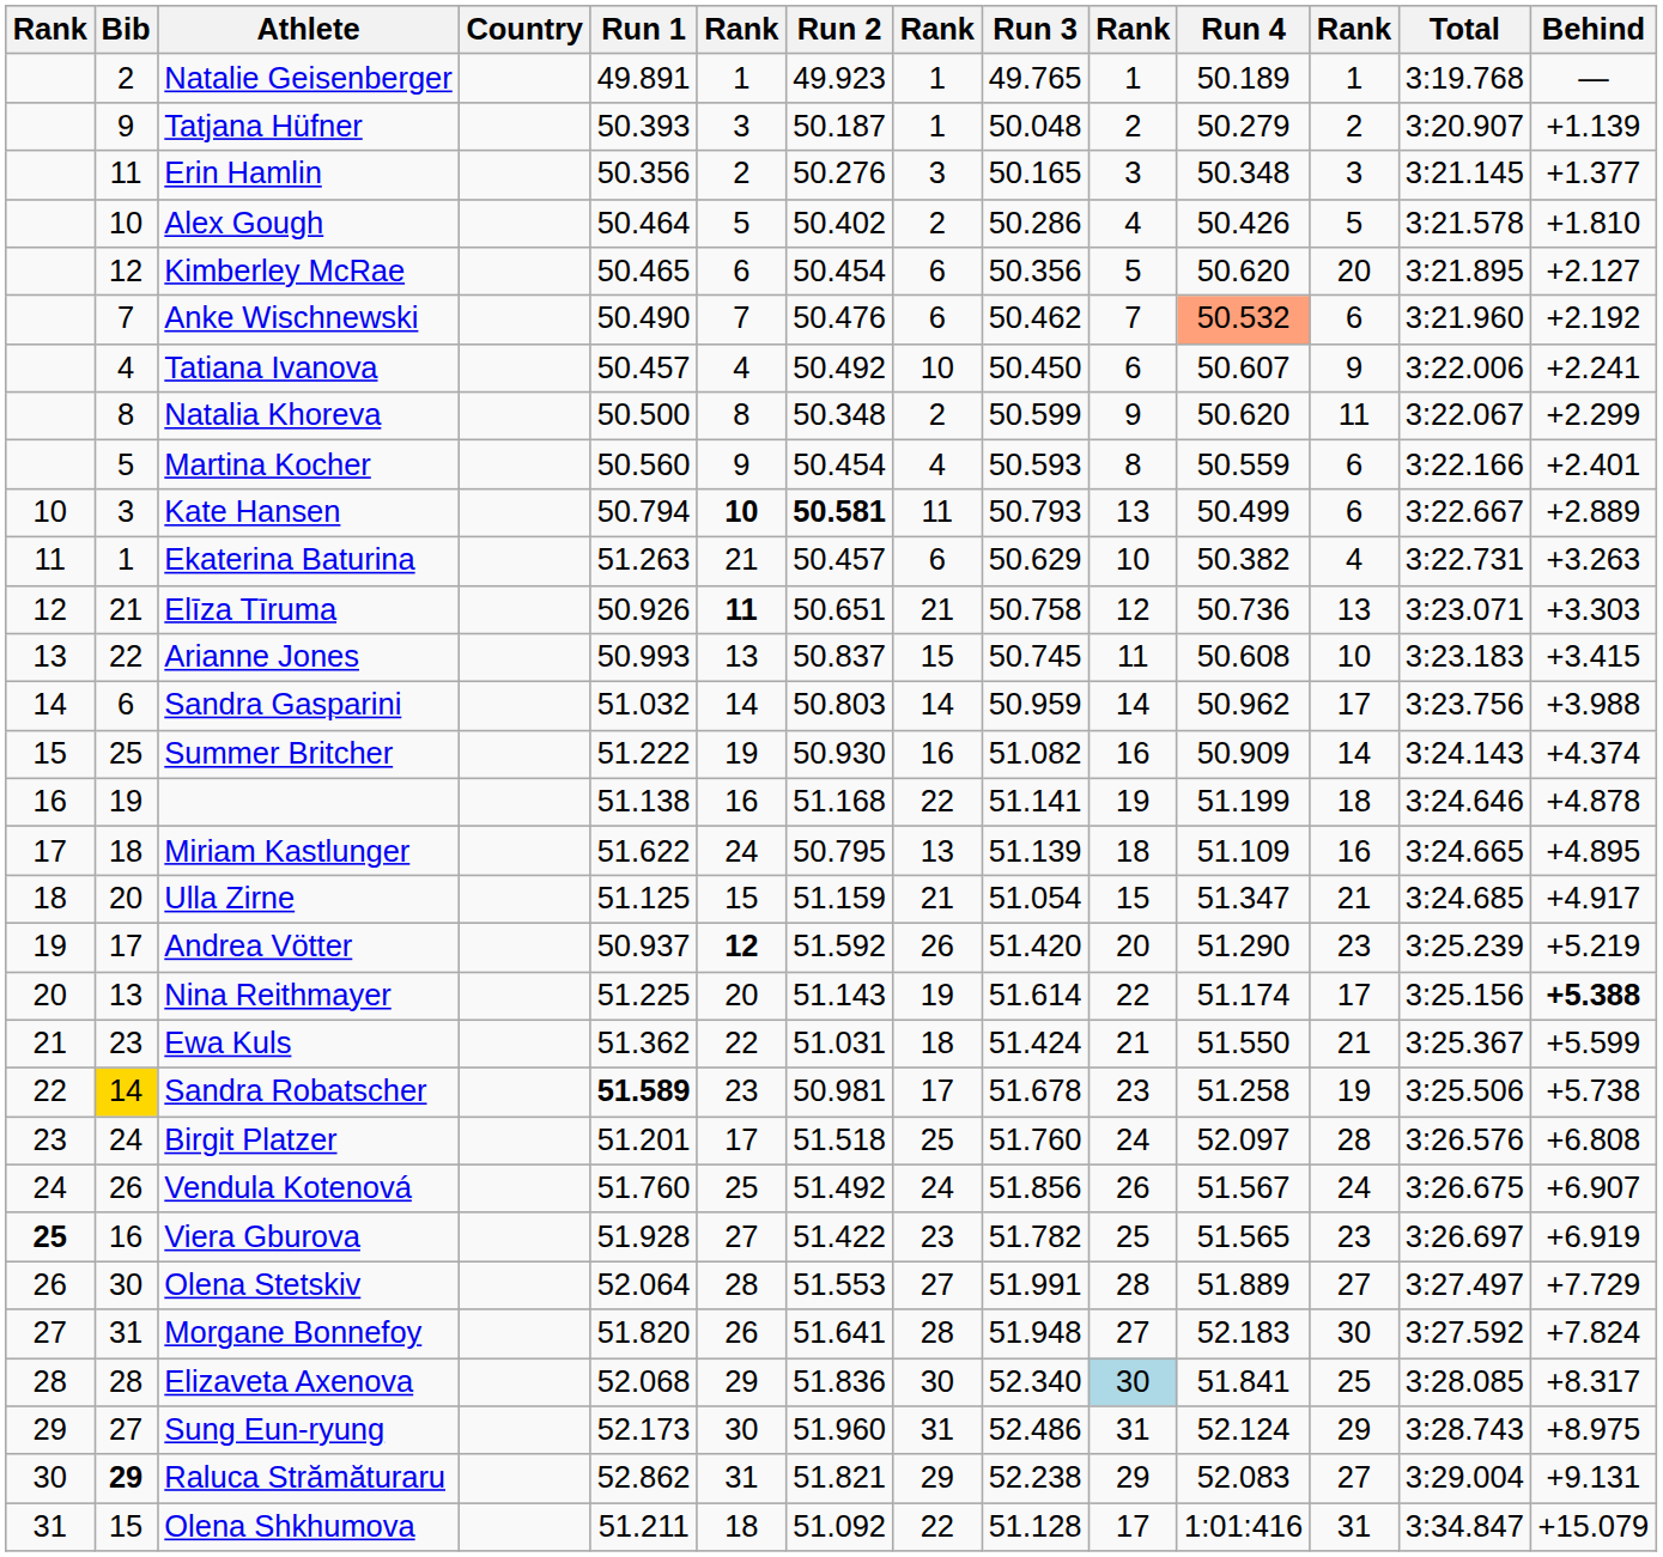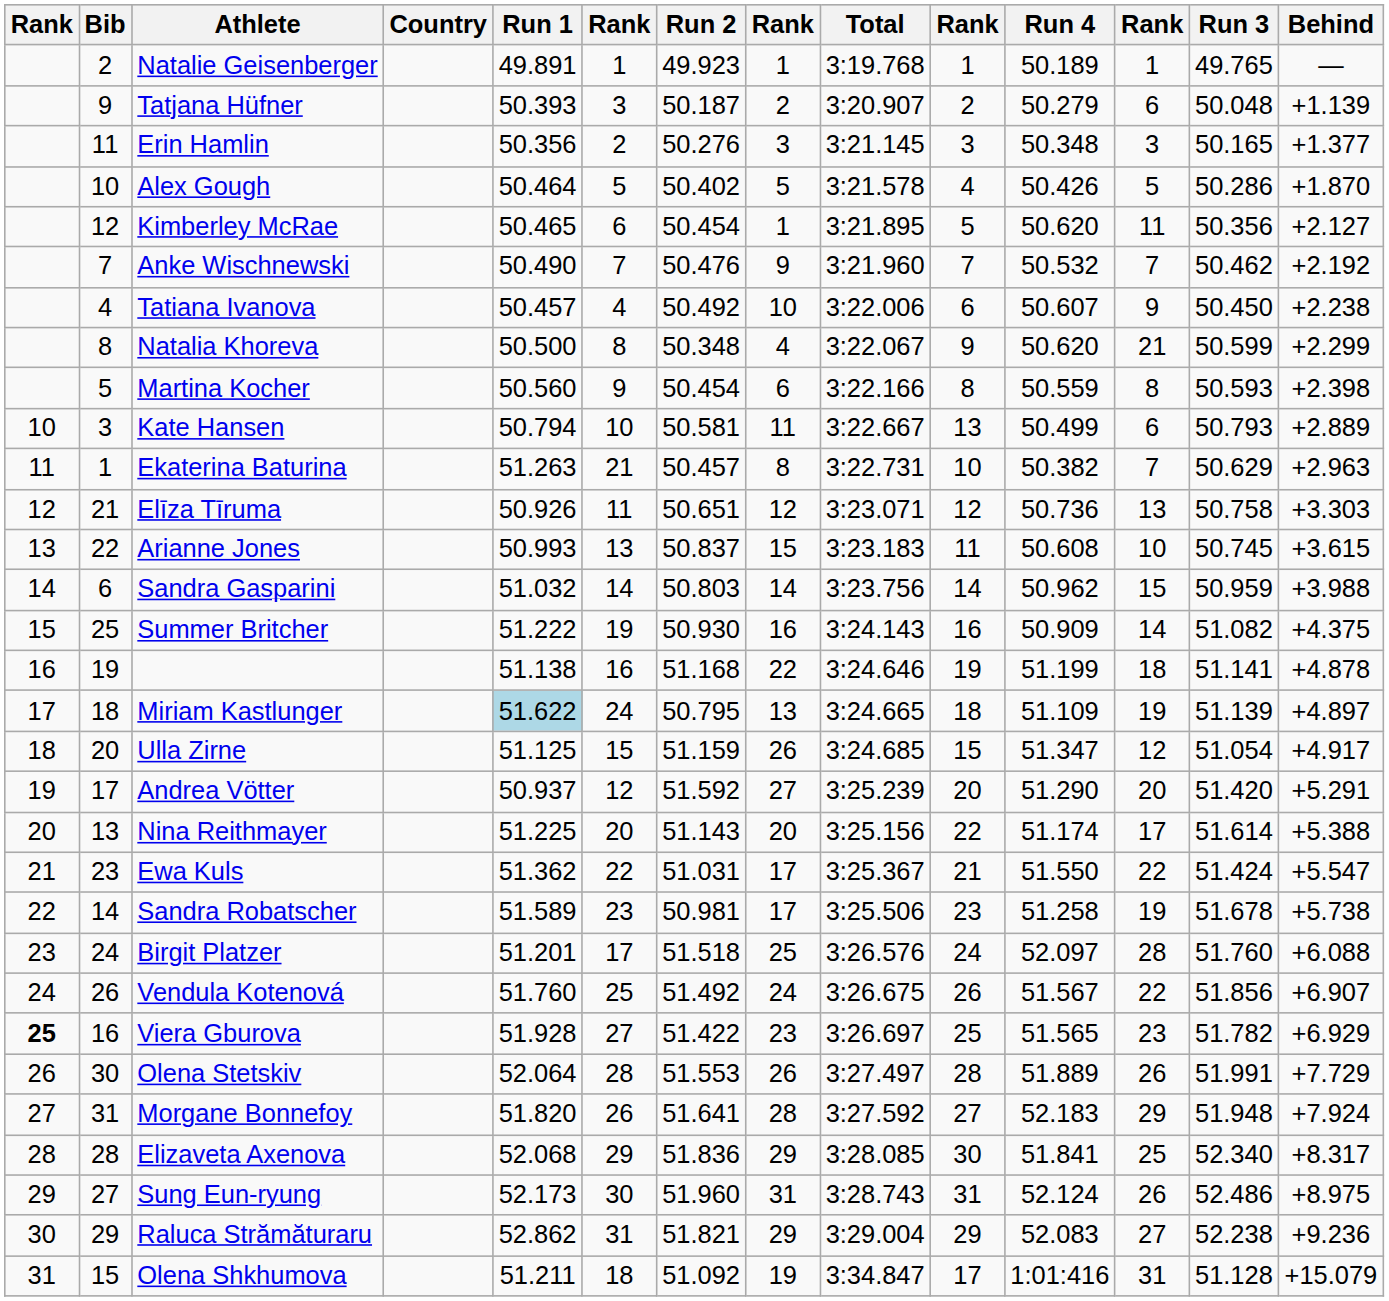 <table class="wikitable sortable" style="text-align:center">
 <tr bgcolor=efefef>
 <th>Rank</th>
 <th>Bib</th>
 <th>Athlete</th>
 <th>Country</th>
 <th>Run 1</th>
 <th>Rank</th>
 <th>Run 2</th>
 <th>Rank</th>
-<th>Run 3</th>
+<th>Total</th>
 <th>Rank</th>
 <th>Run 4</th>
 <th>Rank</th>
-<th>Total</th>
+<th>Run 3</th>
 <th>Behind</th>
 </tr>
 <tr>
 <td></td>
 <td>2</td>
 <td align="left"><a href='#'>Natalie Geisenberger</a></td>
 <td align=left></td>
 <td>49.891</td>
 <td>1</td>
 <td>49.923</td>
 <td>1</td>
-<td>49.765</td>
+<td>3:19.768</td>
 <td>1</td>
 <td>50.189</td>
 <td>1</td>
-<td>3:19.768</td>
+<td>49.765</td>
 <td>—</td>
 </tr>
 <tr>
 <td></td>
 <td>9</td>
 <td align="left"><a href='#'>Tatjana Hüfner</a></td>
 <td align=left></td>
 <td>50.393</td>
 <td>3</td>
 <td>50.187</td>
-<td>1</td>
-<td>50.048</td>
+<td>2</td>
+<td>3:20.907</td>
 <td>2</td>
 <td>50.279</td>
-<td>2</td>
-<td>3:20.907</td>
+<td>6</td>
+<td>50.048</td>
 <td>+1.139</td>
 </tr>
 <tr>
 <td></td>
 <td>11</td>
 <td align="left"><a href='#'>Erin Hamlin</a></td>
 <td align=left></td>
 <td>50.356</td>
 <td>2</td>
 <td>50.276</td>
 <td>3</td>
-<td>50.165</td>
+<td>3:21.145</td>
 <td>3</td>
 <td>50.348</td>
 <td>3</td>
-<td>3:21.145</td>
+<td>50.165</td>
 <td>+1.377</td>
 </tr>
 <tr>
 <td></td>
 <td>10</td>
 <td align="left"><a href='#'>Alex Gough</a></td>
 <td align=left></td>
 <td>50.464</td>
 <td>5</td>
 <td>50.402</td>
-<td>2</td>
-<td>50.286</td>
+<td>5</td>
+<td>3:21.578</td>
 <td>4</td>
 <td>50.426</td>
 <td>5</td>
-<td>3:21.578</td>
-<td>+1.810</td>
+<td>50.286</td>
+<td>+1.870</td>
 </tr>
 <tr>
 <td></td>
 <td>12</td>
 <td align="left"><a href='#'>Kimberley McRae</a></td>
 <td align=left></td>
 <td>50.465</td>
 <td>6</td>
 <td>50.454</td>
-<td>6</td>
-<td>50.356</td>
+<td>1</td>
+<td>3:21.895</td>
 <td>5</td>
 <td>50.620</td>
-<td>20</td>
-<td>3:21.895</td>
+<td>11</td>
+<td>50.356</td>
 <td>+2.127</td>
 </tr>
 <tr>
 <td></td>
 <td>7</td>
 <td align="left"><a href='#'>Anke Wischnewski</a></td>
 <td align=left></td>
 <td>50.490</td>
 <td>7</td>
 <td>50.476</td>
-<td>6</td>
+<td>9</td>
+<td>3:21.960</td>
+<td>7</td>
+<td>50.532</td>
+<td>7</td>
 <td>50.462</td>
-<td>7</td>
-<td style="background: lightsalmon;">50.532</td>
-<td>6</td>
-<td>3:21.960</td>
 <td>+2.192</td>
 </tr>
 <tr>
 <td></td>
 <td>4</td>
 <td align="left"><a href='#'>Tatiana Ivanova</a></td>
 <td align=left></td>
 <td>50.457</td>
 <td>4</td>
 <td>50.492</td>
 <td>10</td>
-<td>50.450</td>
+<td>3:22.006</td>
 <td>6</td>
 <td>50.607</td>
 <td>9</td>
-<td>3:22.006</td>
-<td>+2.241</td>
+<td>50.450</td>
+<td>+2.238</td>
 </tr>
 <tr>
 <td></td>
 <td>8</td>
 <td align="left"><a href='#'>Natalia Khoreva</a></td>
 <td align=left></td>
 <td>50.500</td>
 <td>8</td>
 <td>50.348</td>
-<td>2</td>
-<td>50.599</td>
+<td>4</td>
+<td>3:22.067</td>
 <td>9</td>
 <td>50.620</td>
-<td>11</td>
-<td>3:22.067</td>
+<td>21</td>
+<td>50.599</td>
 <td>+2.299</td>
 </tr>
 <tr>
 <td></td>
 <td>5</td>
 <td align="left"><a href='#'>Martina Kocher</a></td>
 <td align=left></td>
 <td>50.560</td>
 <td>9</td>
 <td>50.454</td>
-<td>4</td>
-<td>50.593</td>
+<td>6</td>
+<td>3:22.166</td>
 <td>8</td>
 <td>50.559</td>
-<td>6</td>
-<td>3:22.166</td>
-<td>+2.401</td>
+<td>8</td>
+<td>50.593</td>
+<td>+2.398</td>
 </tr>
 <tr>
 <td>10</td>
 <td>3</td>
 <td align="left"><a href='#'>Kate Hansen</a></td>
 <td align=left></td>
 <td>50.794</td>
-<td><strong>10</strong></td>
-<td><strong>50.581</strong></td>
+<td>10</td>
+<td>50.581</td>
 <td>11</td>
-<td>50.793</td>
+<td>3:22.667</td>
 <td>13</td>
 <td>50.499</td>
 <td>6</td>
-<td>3:22.667</td>
+<td>50.793</td>
 <td>+2.889</td>
 </tr>
 <tr>
 <td>11</td>
 <td>1</td>
 <td align="left"><a href='#'>Ekaterina Baturina</a></td>
 <td align=left></td>
 <td>51.263</td>
 <td>21</td>
 <td>50.457</td>
-<td>6</td>
-<td>50.629</td>
+<td>8</td>
+<td>3:22.731</td>
 <td>10</td>
 <td>50.382</td>
-<td>4</td>
-<td>3:22.731</td>
-<td>+3.263</td>
+<td>7</td>
+<td>50.629</td>
+<td>+2.963</td>
 </tr>
 <tr>
 <td>12</td>
 <td>21</td>
 <td align="left"><a href='#'>Elīza Tīruma</a></td>
 <td align=left></td>
 <td>50.926</td>
-<td><strong>11</strong></td>
+<td>11</td>
 <td>50.651</td>
-<td>21</td>
-<td>50.758</td>
+<td>12</td>
+<td>3:23.071</td>
 <td>12</td>
 <td>50.736</td>
 <td>13</td>
-<td>3:23.071</td>
+<td>50.758</td>
 <td>+3.303</td>
 </tr>
 <tr>
 <td>13</td>
 <td>22</td>
 <td align="left"><a href='#'>Arianne Jones</a></td>
 <td align=left></td>
 <td>50.993</td>
 <td>13</td>
 <td>50.837</td>
 <td>15</td>
-<td>50.745</td>
+<td>3:23.183</td>
 <td>11</td>
 <td>50.608</td>
 <td>10</td>
-<td>3:23.183</td>
-<td>+3.415</td>
+<td>50.745</td>
+<td>+3.615</td>
 </tr>
 <tr>
 <td>14</td>
 <td>6</td>
 <td align="left"><a href='#'>Sandra Gasparini</a></td>
 <td align=left></td>
 <td>51.032</td>
 <td>14</td>
 <td>50.803</td>
 <td>14</td>
-<td>50.959</td>
+<td>3:23.756</td>
 <td>14</td>
 <td>50.962</td>
-<td>17</td>
-<td>3:23.756</td>
+<td>15</td>
+<td>50.959</td>
 <td>+3.988</td>
 </tr>
 <tr>
 <td>15</td>
 <td>25</td>
 <td align="left"><a href='#'>Summer Britcher</a></td>
 <td align=left></td>
 <td>51.222</td>
 <td>19</td>
 <td>50.930</td>
 <td>16</td>
-<td>51.082</td>
+<td>3:24.143</td>
 <td>16</td>
 <td>50.909</td>
 <td>14</td>
-<td>3:24.143</td>
-<td>+4.374</td>
+<td>51.082</td>
+<td>+4.375</td>
 </tr>
 <tr>
 <td>16</td>
 <td>19</td>
 <td align="left"></td>
 <td align=left></td>
 <td>51.138</td>
 <td>16</td>
 <td>51.168</td>
 <td>22</td>
-<td>51.141</td>
+<td>3:24.646</td>
 <td>19</td>
 <td>51.199</td>
 <td>18</td>
-<td>3:24.646</td>
+<td>51.141</td>
 <td>+4.878</td>
 </tr>
 <tr>
 <td>17</td>
 <td>18</td>
 <td align="left"><a href='#'>Miriam Kastlunger</a></td>
 <td align=left></td>
-<td>51.622</td>
+<td style="background: lightblue;">51.622</td>
 <td>24</td>
 <td>50.795</td>
 <td>13</td>
-<td>51.139</td>
+<td>3:24.665</td>
 <td>18</td>
 <td>51.109</td>
-<td>16</td>
-<td>3:24.665</td>
-<td>+4.895</td>
+<td>19</td>
+<td>51.139</td>
+<td>+4.897</td>
 </tr>
 <tr>
 <td>18</td>
 <td>20</td>
 <td align="left"><a href='#'>Ulla Zirne</a></td>
 <td align=left></td>
 <td>51.125</td>
 <td>15</td>
 <td>51.159</td>
-<td>21</td>
-<td>51.054</td>
+<td>26</td>
+<td>3:24.685</td>
 <td>15</td>
 <td>51.347</td>
-<td>21</td>
-<td>3:24.685</td>
+<td>12</td>
+<td>51.054</td>
 <td>+4.917</td>
 </tr>
 <tr>
 <td>19</td>
 <td>17</td>
 <td align="left"><a href='#'>Andrea Vötter</a></td>
 <td align=left></td>
 <td>50.937</td>
-<td><strong>12</strong></td>
+<td>12</td>
 <td>51.592</td>
-<td>26</td>
-<td>51.420</td>
+<td>27</td>
+<td>3:25.239</td>
 <td>20</td>
 <td>51.290</td>
-<td>23</td>
-<td>3:25.239</td>
-<td>+5.219</td>
+<td>20</td>
+<td>51.420</td>
+<td>+5.291</td>
 </tr>
 <tr>
 <td>20</td>
 <td>13</td>
 <td align="left"><a href='#'>Nina Reithmayer</a></td>
 <td align=left></td>
 <td>51.225</td>
 <td>20</td>
 <td>51.143</td>
-<td>19</td>
-<td>51.614</td>
+<td>20</td>
+<td>3:25.156</td>
 <td>22</td>
 <td>51.174</td>
 <td>17</td>
-<td>3:25.156</td>
-<td><strong>+5.388</strong></td>
+<td>51.614</td>
+<td>+5.388</td>
 </tr>
 <tr>
 <td>21</td>
 <td>23</td>
 <td align="left"><a href='#'>Ewa Kuls</a></td>
 <td align=left></td>
 <td>51.362</td>
 <td>22</td>
 <td>51.031</td>
-<td>18</td>
-<td>51.424</td>
+<td>17</td>
+<td>3:25.367</td>
 <td>21</td>
 <td>51.550</td>
-<td>21</td>
-<td>3:25.367</td>
-<td>+5.599</td>
+<td>22</td>
+<td>51.424</td>
+<td>+5.547</td>
 </tr>
 <tr>
 <td>22</td>
-<td style="background: gold;">14</td>
+<td>14</td>
 <td align="left"><a href='#'>Sandra Robatscher</a></td>
 <td align=left></td>
-<td><strong>51.589</strong></td>
+<td>51.589</td>
 <td>23</td>
 <td>50.981</td>
 <td>17</td>
-<td>51.678</td>
+<td>3:25.506</td>
 <td>23</td>
 <td>51.258</td>
 <td>19</td>
-<td>3:25.506</td>
+<td>51.678</td>
 <td>+5.738</td>
 </tr>
 <tr>
 <td>23</td>
 <td>24</td>
 <td align="left"><a href='#'>Birgit Platzer</a></td>
 <td align=left></td>
 <td>51.201</td>
 <td>17</td>
 <td>51.518</td>
 <td>25</td>
-<td>51.760</td>
+<td>3:26.576</td>
 <td>24</td>
 <td>52.097</td>
 <td>28</td>
-<td>3:26.576</td>
-<td>+6.808</td>
+<td>51.760</td>
+<td>+6.088</td>
 </tr>
 <tr>
 <td>24</td>
 <td>26</td>
 <td align="left"><a href='#'>Vendula Kotenová</a></td>
 <td align=left></td>
 <td>51.760</td>
 <td>25</td>
 <td>51.492</td>
 <td>24</td>
-<td>51.856</td>
+<td>3:26.675</td>
 <td>26</td>
 <td>51.567</td>
-<td>24</td>
-<td>3:26.675</td>
+<td>22</td>
+<td>51.856</td>
 <td>+6.907</td>
 </tr>
 <tr>
 <td><strong>25</strong></td>
 <td>16</td>
 <td align="left"><a href='#'>Viera Gburova</a></td>
 <td align=left></td>
 <td>51.928</td>
 <td>27</td>
 <td>51.422</td>
 <td>23</td>
-<td>51.782</td>
+<td>3:26.697</td>
 <td>25</td>
 <td>51.565</td>
 <td>23</td>
-<td>3:26.697</td>
-<td>+6.919</td>
+<td>51.782</td>
+<td>+6.929</td>
 </tr>
 <tr>
 <td>26</td>
 <td>30</td>
 <td align="left"><a href='#'>Olena Stetskiv</a></td>
 <td align=left></td>
 <td>52.064</td>
 <td>28</td>
 <td>51.553</td>
-<td>27</td>
-<td>51.991</td>
+<td>26</td>
+<td>3:27.497</td>
 <td>28</td>
 <td>51.889</td>
-<td>27</td>
-<td>3:27.497</td>
+<td>26</td>
+<td>51.991</td>
 <td>+7.729</td>
 </tr>
 <tr>
 <td>27</td>
 <td>31</td>
 <td align="left"><a href='#'>Morgane Bonnefoy</a></td>
 <td align=left></td>
 <td>51.820</td>
 <td>26</td>
 <td>51.641</td>
 <td>28</td>
-<td>51.948</td>
+<td>3:27.592</td>
 <td>27</td>
 <td>52.183</td>
-<td>30</td>
-<td>3:27.592</td>
-<td>+7.824</td>
+<td>29</td>
+<td>51.948</td>
+<td>+7.924</td>
 </tr>
 <tr>
 <td>28</td>
 <td>28</td>
 <td align="left"><a href='#'>Elizaveta Axenova</a></td>
 <td align=left></td>
 <td>52.068</td>
 <td>29</td>
 <td>51.836</td>
+<td>29</td>
+<td>3:28.085</td>
 <td>30</td>
-<td>52.340</td>
-<td style="background: lightblue;">30</td>
 <td>51.841</td>
 <td>25</td>
-<td>3:28.085</td>
+<td>52.340</td>
 <td>+8.317</td>
 </tr>
 <tr>
 <td>29</td>
 <td>27</td>
 <td align="left"><a href='#'>Sung Eun-ryung</a></td>
 <td align=left></td>
 <td>52.173</td>
 <td>30</td>
 <td>51.960</td>
 <td>31</td>
-<td>52.486</td>
+<td>3:28.743</td>
 <td>31</td>
 <td>52.124</td>
-<td>29</td>
-<td>3:28.743</td>
+<td>26</td>
+<td>52.486</td>
 <td>+8.975</td>
 </tr>
 <tr>
 <td>30</td>
-<td><strong>29</strong></td>
+<td>29</td>
 <td align="left"><a href='#'>Raluca Strămăturaru</a></td>
 <td align=left></td>
 <td>52.862</td>
 <td>31</td>
 <td>51.821</td>
 <td>29</td>
-<td>52.238</td>
+<td>3:29.004</td>
 <td>29</td>
 <td>52.083</td>
 <td>27</td>
-<td>3:29.004</td>
-<td>+9.131</td>
+<td>52.238</td>
+<td>+9.236</td>
 </tr>
 <tr>
 <td>31</td>
 <td>15</td>
 <td align="left"><a href='#'>Olena Shkhumova</a></td>
 <td align=left></td>
 <td>51.211</td>
 <td>18</td>
 <td>51.092</td>
-<td>22</td>
-<td>51.128</td>
+<td>19</td>
+<td>3:34.847</td>
 <td>17</td>
 <td>1:01:416</td>
 <td>31</td>
-<td>3:34.847</td>
+<td>51.128</td>
 <td>+15.079</td>
 </tr>
 </table>
